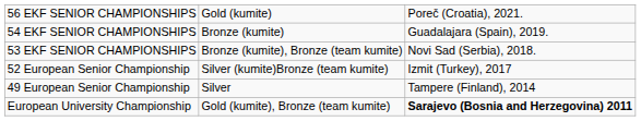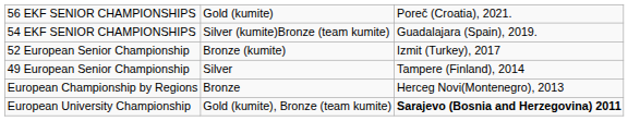 <table class="wikitable">
 <tr>
 <td>56 EKF SENIOR CHAMPIONSHIPS</td>
 <td>Gold (kumite)</td>
 <td>Poreč (Croatia), 2021.</td>
 </tr>
 <tr>
 <td>54 EKF SENIOR CHAMPIONSHIPS</td>
-<td>Bronze (kumite)</td>
+<td>Silver (kumite)Bronze (team kumite)</td>
 <td>Guadalajara (Spain), 2019.</td>
 </tr>
 <tr>
-<td>53 EKF SENIOR CHAMPIONSHIPS</td>
-<td>Bronze (kumite), Bronze (team kumite)</td>
-<td>Novi Sad (Serbia), 2018.</td>
-</tr>
-<tr>
 <td>52 European Senior Championship</td>
-<td>Silver (kumite)Bronze (team kumite)</td>
+<td>Bronze (kumite)</td>
 <td>Izmit (Turkey), 2017</td>
 </tr>
 <tr>
 <td>49 European Senior Championship</td>
 <td>Silver</td>
 <td>Tampere (Finland), 2014</td>
 </tr>
 <tr>
+<td>European Championship by Regions</td>
+<td>Bronze</td>
+<td>Herceg Novi(Montenegro), 2013</td>
+</tr>
+<tr>
 <td>European University Championship</td>
 <td>Gold (kumite), Bronze (team kumite)</td>
 <td><strong>Sarajevo (Bosnia and Herzegovina) 2011</strong></td>
 </tr>
 </table>
